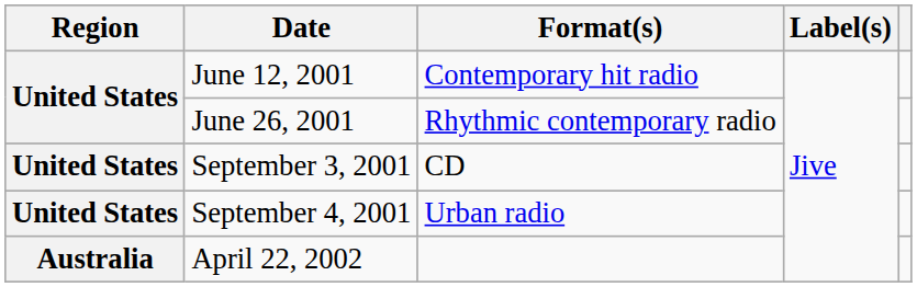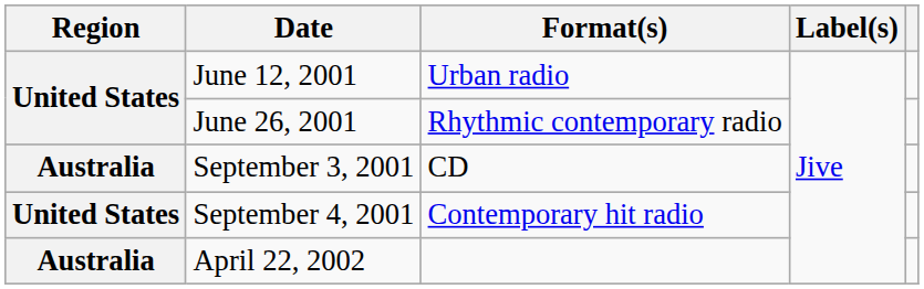 <table class="wikitable plainrowheaders">
 <tr>
 <th scope="col">Region</th>
 <th scope="col">Date</th>
 <th scope="col">Format(s)</th>
 <th scope="col">Label(s)</th>
 <th scope="col"></th>
 </tr>
 <tr>
 <th scope="row" rowspan="2">United States</th>
 <td>June 12, 2001</td>
-<td><a href='#'>Contemporary hit radio</a></td>
+<td><a href='#'>Urban radio</a></td>
 <td rowspan="5"><a href='#'>Jive</a></td>
 <td></td>
 </tr>
 <tr>
 <td>June 26, 2001</td>
 <td><a href='#'>Rhythmic contemporary</a> radio</td>
 <td></td>
 </tr>
 <tr>
-<th scope="row">United States</th>
+<th scope="row">Australia</th>
 <td>September 3, 2001</td>
 <td>CD</td>
 <td></td>
 </tr>
 <tr>
 <th scope="row">United States</th>
 <td>September 4, 2001</td>
-<td><a href='#'>Urban radio</a></td>
+<td><a href='#'>Contemporary hit radio</a></td>
 <td></td>
 </tr>
 <tr>
 <th scope="row">Australia</th>
 <td>April 22, 2002</td>
 <td></td>
 <td></td>
 </tr>
 </table>
